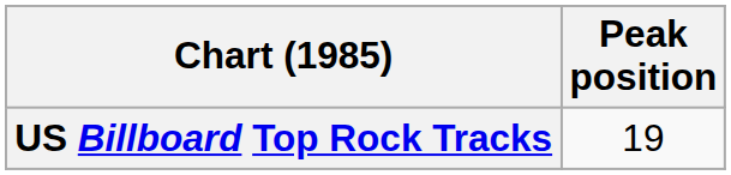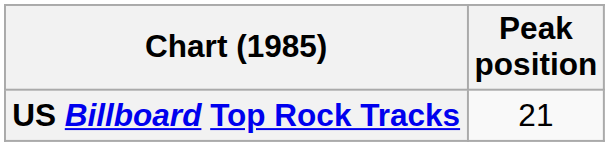 <table class="wikitable sortable plainrowheaders" style="text-align:center;">
 <tr>
 <th scope="col">Chart (1985)</th>
 <th scope="col">Peak<br>position</th>
 </tr>
 <tr>
 <th scope="row">US <em><a href='#'>Billboard</a></em> <a href='#'>Top Rock Tracks</a></th>
-<td>19</td>
+<td>21</td>
 </tr>
 </table>
